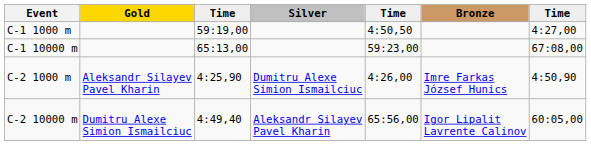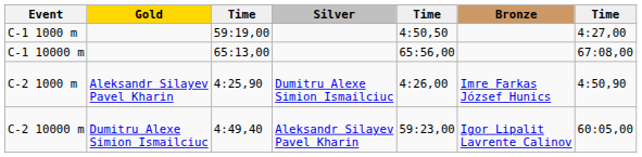 <table class="wikitable">
 <tr>
 <th>Event</th>
 <td align=center bgcolor="gold"><strong>Gold</strong></td>
 <td align=center bgcolor="EFEFEF"><strong>Time</strong></td>
 <td align=center bgcolor="silver"><strong>Silver</strong></td>
 <td align=center bgcolor="EFEFEF"><strong>Time</strong></td>
 <td align=center bgcolor="CC9966"><strong>Bronze</strong></td>
 <td align=center bgcolor="EFEFEF"><strong>Time</strong></td>
 </tr>
 <tr>
 <td>C-1 1000 m</td>
 <td></td>
 <td>59:19,00</td>
 <td></td>
 <td>4:50,50</td>
 <td></td>
 <td>4:27,00</td>
 </tr>
 <tr>
 <td>C-1 10000 m</td>
 <td></td>
 <td>65:13,00</td>
 <td></td>
-<td>59:23,00</td>
+<td>65:56,00</td>
 <td></td>
 <td>67:08,00</td>
 </tr>
 <tr>
 <td>C-2 1000 m</td>
 <td><br><a href='#'>Aleksandr Silayev</a><br><a href='#'>Pavel Kharin</a></td>
 <td>4:25,90</td>
 <td><br><a href='#'>Dumitru Alexe</a><br><a href='#'>Simion Ismailciuc</a></td>
 <td>4:26,00</td>
 <td><br><a href='#'>Imre Farkas</a><br><a href='#'>József Hunics</a></td>
 <td>4:50,90</td>
 </tr>
 <tr>
 <td>C-2 10000 m</td>
 <td><br><a href='#'>Dumitru Alexe</a><br><a href='#'>Simion Ismailciuc</a></td>
 <td>4:49,40</td>
 <td><br><a href='#'>Aleksandr Silayev</a><br><a href='#'>Pavel Kharin</a></td>
-<td>65:56,00</td>
+<td>59:23,00</td>
 <td><br><a href='#'>Igor Lipalit</a><br><a href='#'>Lavrente Calinov</a></td>
 <td>60:05,00</td>
 </tr>
 </table>
